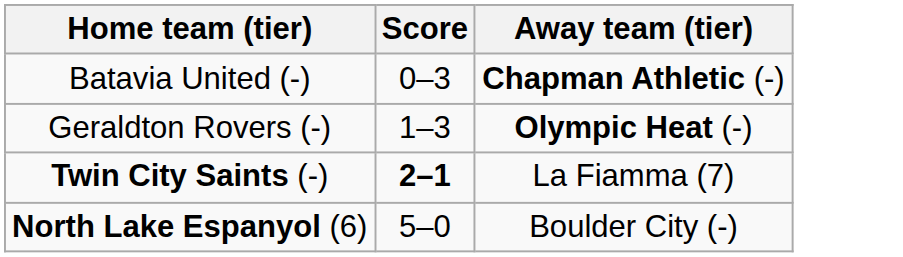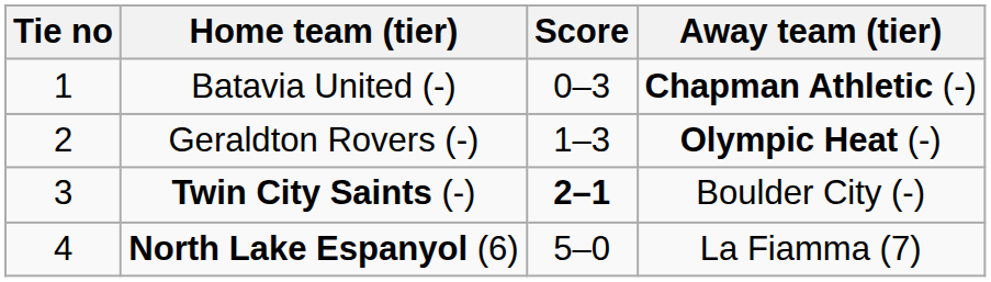 <table class="wikitable" style="text-align:center">
 <tr>
+<th>Tie no</th>
 <th>Home team (tier)</th>
 <th>Score</th>
 <th>Away team (tier)</th>
 </tr>
 <tr>
+<td>1</td>
 <td>Batavia United (-)</td>
 <td>0–3</td>
 <td><strong>Chapman Athletic</strong> (-)</td>
 </tr>
 <tr>
+<td>2</td>
 <td>Geraldton Rovers (-)</td>
 <td>1–3</td>
 <td><strong>Olympic Heat</strong> (-)</td>
 </tr>
 <tr>
+<td>3</td>
 <td><strong>Twin City Saints</strong> (-)</td>
 <td><strong>2–1</strong></td>
+<td>Boulder City (-)</td>
+</tr>
+<tr>
+<td>4</td>
+<td><strong>North Lake Espanyol</strong> (6)</td>
+<td>5–0</td>
 <td>La Fiamma (7)</td>
 </tr>
-<tr>
-<td><strong>North Lake Espanyol</strong> (6)</td>
-<td>5–0</td>
-<td>Boulder City (-)</td>
-</tr>
 </table>
